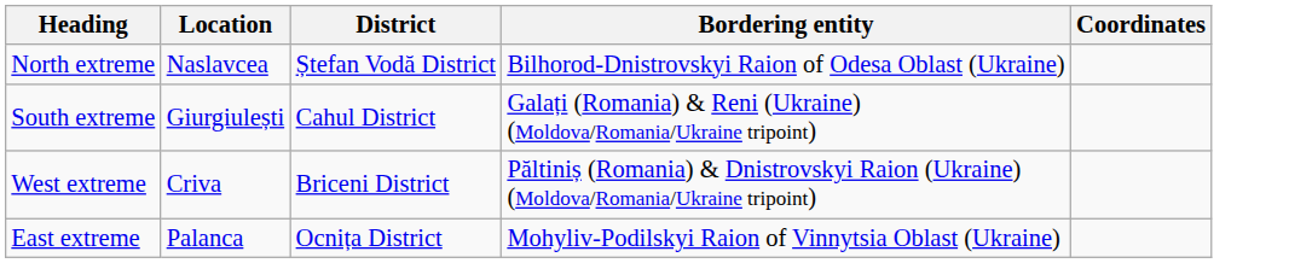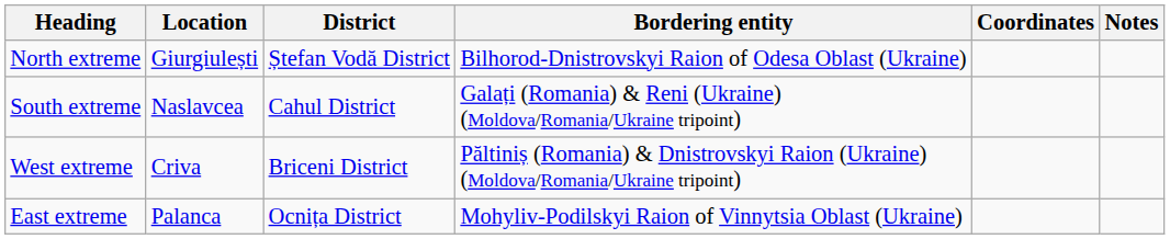 <table class="wikitable">
 <tr>
 <th>Heading</th>
 <th>Location</th>
 <th>District</th>
 <th>Bordering entity</th>
 <th class="unsortable">Coordinates</th>
+<th class="unsortable">Notes</th>
 </tr>
 <tr class="vcard">
 <td><a href='#'>North extreme</a></td>
-<td class="fn org"><a href='#'>Naslavcea</a></td>
+<td class="fn org"><a href='#'>Giurgiulești</a></td>
 <td><a href='#'>Ștefan Vodă District</a></td>
 <td><a href='#'>Bilhorod-Dnistrovskyi Raion</a> of <a href='#'>Odesa Oblast</a> (<a href='#'>Ukraine</a>)</td>
 <td></td>
+<td align="center"></td>
 </tr>
 <tr class="vcard">
 <td><a href='#'>South extreme</a></td>
-<td class="fn org"><a href='#'>Giurgiulești</a></td>
+<td class="fn org"><a href='#'>Naslavcea</a></td>
 <td><a href='#'>Cahul District</a></td>
 <td><a href='#'>Galați</a> (<a href='#'>Romania</a>) & <a href='#'>Reni</a> (<a href='#'>Ukraine</a>) <br>(<small><a href='#'>Moldova</a>/<a href='#'>Romania</a>/<a href='#'>Ukraine</a> tripoint</small>)</td>
 <td></td>
+<td align="center"></td>
 </tr>
 <tr class="vcard">
 <td><a href='#'>West extreme</a></td>
 <td class="fn org"><a href='#'>Criva</a></td>
 <td><a href='#'>Briceni District</a></td>
 <td><a href='#'>Păltiniș</a> (<a href='#'>Romania</a>) & <a href='#'>Dnistrovskyi Raion</a> (<a href='#'>Ukraine</a>) <br>(<small><a href='#'>Moldova</a>/<a href='#'>Romania</a>/<a href='#'>Ukraine</a> tripoint</small>)</td>
 <td></td>
+<td align="center"></td>
 </tr>
 <tr class="vcard">
 <td><a href='#'>East extreme</a></td>
 <td class="fn org"><a href='#'>Palanca</a></td>
 <td><a href='#'>Ocnița District</a></td>
 <td><a href='#'>Mohyliv-Podilskyi Raion</a> of <a href='#'>Vinnytsia Oblast</a> (<a href='#'>Ukraine</a>)</td>
 <td></td>
+<td align="center"></td>
 </tr>
 </table>
